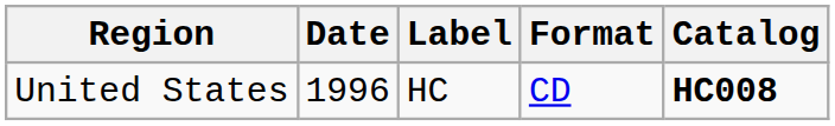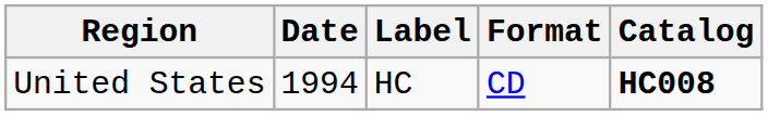 <table class="wikitable">
 <tr>
 <th>Region</th>
 <th>Date</th>
 <th>Label</th>
 <th>Format</th>
 <th>Catalog</th>
 </tr>
 <tr>
 <td>United States</td>
-<td>1996</td>
+<td>1994</td>
 <td>HC</td>
 <td><a href='#'>CD</a></td>
 <td><strong>HC008</strong></td>
 </tr>
 </table>
